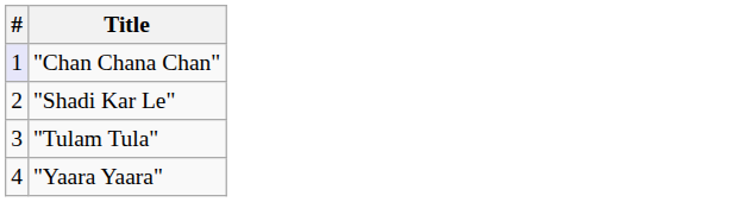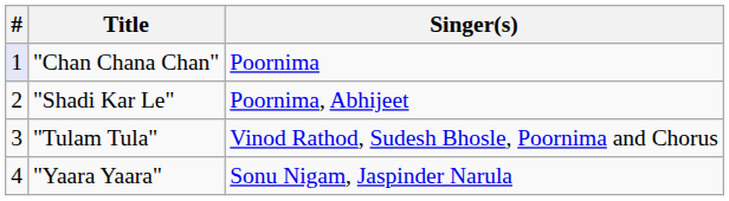 <table class="wikitable" style="font-size:95%;">
 <tr>
 <th>#</th>
 <th>Title</th>
+<th>Singer(s)</th>
 </tr>
 <tr>
 <td style="background: lavender;">1</td>
 <td>"Chan Chana Chan"</td>
+<td><a href='#'>Poornima</a></td>
 </tr>
 <tr>
 <td>2</td>
 <td>"Shadi Kar Le"</td>
+<td><a href='#'>Poornima</a>, <a href='#'>Abhijeet</a></td>
 </tr>
 <tr>
 <td>3</td>
 <td>"Tulam Tula"</td>
+<td><a href='#'>Vinod Rathod</a>, <a href='#'>Sudesh Bhosle</a>, <a href='#'>Poornima</a> and Chorus</td>
 </tr>
 <tr>
 <td>4</td>
 <td>"Yaara Yaara"</td>
+<td><a href='#'>Sonu Nigam</a>, <a href='#'>Jaspinder Narula</a></td>
 </tr>
 </table>
